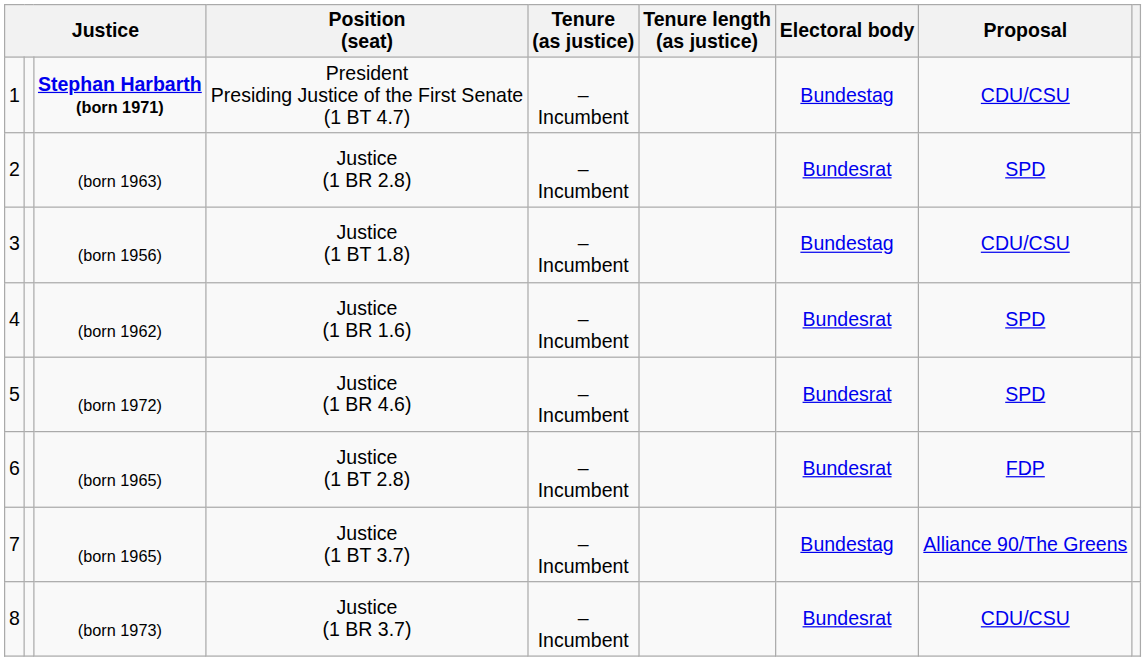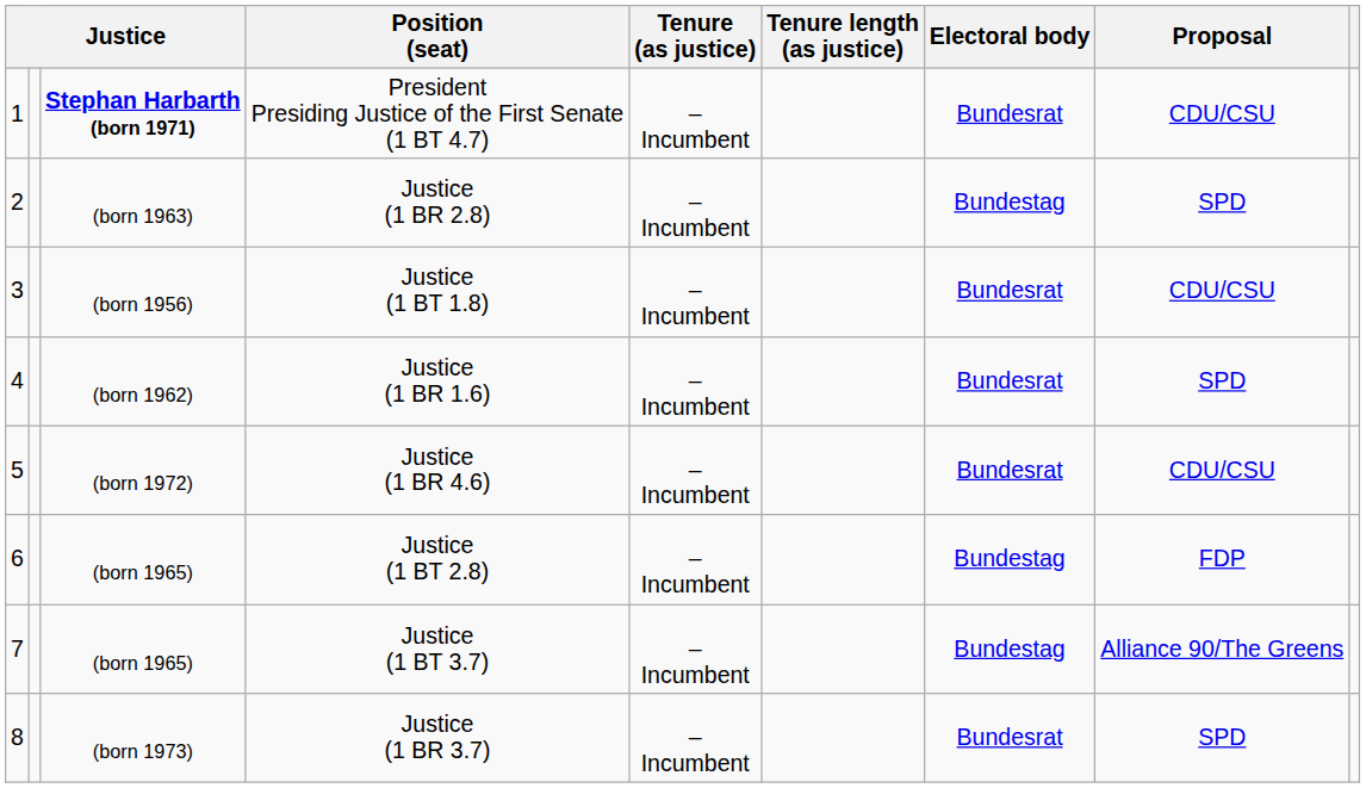 <table class="wikitable sortable" style="text-align: center;">
 <tr>
 <th colspan="3">Justice</th>
 <th>Position<br>(seat)</th>
 <th>Tenure<br>(as justice)</th>
 <th>Tenure length<br>(as justice)</th>
 <th>Electoral body</th>
 <th>Proposal</th>
 <th></th>
 </tr>
 <tr>
 <td data-sort-value="Harbarth, Stephan">1</td>
 <td></td>
 <td><strong><a href='#'>Stephan Harbarth</a><br><small>(born 1971)</small></strong></td>
 <td>President<br>Presiding Justice of the First Senate<br>(1 BT 4.7)</td>
 <td><br>–<br>Incumbent</td>
 <td><em></em></td>
-<td><a href='#'>Bundestag</a></td>
+<td><a href='#'>Bundesrat</a></td>
 <td><a href='#'>CDU/CSU</a></td>
 <td></td>
 </tr>
 <tr>
 <td data-sort-value="Ott, Yvonne">2</td>
 <td></td>
 <td><br><small>(born 1963)</small></td>
 <td>Justice<br>(1 BR 2.8)</td>
 <td><br>–<br>Incumbent</td>
 <td><em></em></td>
-<td><a href='#'>Bundesrat</a></td>
+<td><a href='#'>Bundestag</a></td>
 <td><a href='#'>SPD</a></td>
 <td></td>
 </tr>
 <tr>
 <td data-sort-value="Christ, Josef">3</td>
 <td></td>
 <td><br><small>(born 1956)</small></td>
 <td>Justice<br>(1 BT 1.8)</td>
 <td><br>–<br>Incumbent</td>
 <td><em></em></td>
-<td><a href='#'>Bundestag</a></td>
+<td><a href='#'>Bundesrat</a></td>
 <td><a href='#'>CDU/CSU</a></td>
 <td></td>
 </tr>
 <tr>
 <td data-sort-value="Radtke, Henning">4</td>
 <td></td>
 <td><br><small>(born 1962)</small></td>
 <td>Justice<br>(1 BR 1.6)</td>
 <td><br>–<br>Incumbent</td>
 <td><em></em></td>
 <td><a href='#'>Bundesrat</a></td>
 <td><a href='#'>SPD</a></td>
 <td></td>
 </tr>
 <tr>
 <td data-sort-value="Härtel, Ines">5</td>
 <td></td>
 <td><br><small>(born 1972)</small></td>
 <td>Justice<br>(1 BR 4.6)</td>
 <td><br>–<br>Incumbent</td>
 <td><em></em></td>
 <td><a href='#'>Bundesrat</a></td>
-<td><a href='#'>SPD</a></td>
+<td><a href='#'>CDU/CSU</a></td>
 <td></td>
 </tr>
 <tr>
 <td data-sort-value="Wolff, Heinrich Amadeus">6</td>
 <td></td>
 <td><br><small>(born 1965)</small></td>
 <td>Justice<br>(1 BT 2.8)</td>
 <td><br>–<br>Incumbent</td>
 <td><em></em></td>
-<td><a href='#'>Bundesrat</a></td>
+<td><a href='#'>Bundestag</a></td>
 <td><a href='#'>FDP</a></td>
 <td></td>
 </tr>
 <tr>
 <td data-sort-value="Eifert, Martin">7</td>
 <td></td>
 <td><br><small>(born 1965)</small></td>
 <td>Justice<br>(1 BT 3.7)</td>
 <td><br>–<br>Incumbent</td>
 <td><em></em></td>
 <td><a href='#'>Bundestag</a></td>
 <td><a href='#'>Alliance 90/The Greens</a></td>
 <td></td>
 </tr>
 <tr>
 <td data-sort-value="Meßling, Miriam">8</td>
 <td></td>
 <td><br><small>(born 1973)</small></td>
 <td>Justice<br>(1 BR 3.7)</td>
 <td><br>–<br>Incumbent</td>
 <td><em></em></td>
 <td><a href='#'>Bundesrat</a></td>
-<td><a href='#'>CDU/CSU</a></td>
+<td><a href='#'>SPD</a></td>
 <td></td>
 </tr>
 </table>
